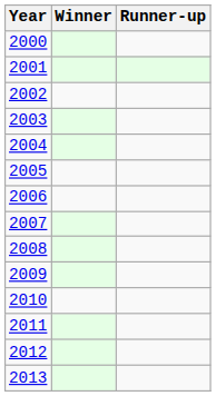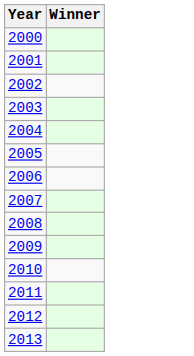 <table class="wikitable floatright" style="font-size:95%">
 <tr>
 <th>Year</th>
 <th>Winner</th>
-<th>Runner-up</th>
 </tr>
 <tr>
 <td><a href='#'>2000</a></td>
 <td style="background:#e5ffe5;"></td>
-<td></td>
 </tr>
 <tr>
 <td><a href='#'>2001</a></td>
-<td style="background:#e5ffe5;"></td>
 <td style="background:#e5ffe5;"></td>
 </tr>
 <tr>
 <td><a href='#'>2002</a></td>
 <td></td>
-<td></td>
 </tr>
 <tr>
 <td><a href='#'>2003</a></td>
 <td style="background:#e5ffe5;"></td>
-<td></td>
 </tr>
 <tr>
 <td><a href='#'>2004</a></td>
 <td style="background:#e5ffe5;"></td>
-<td></td>
 </tr>
 <tr>
 <td><a href='#'>2005</a></td>
-<td></td>
 <td></td>
 </tr>
 <tr>
 <td><a href='#'>2006</a></td>
 <td></td>
-<td></td>
 </tr>
 <tr>
 <td><a href='#'>2007</a></td>
 <td style="background:#e5ffe5;"></td>
-<td></td>
 </tr>
 <tr>
 <td><a href='#'>2008</a></td>
 <td style="background:#e5ffe5;"></td>
-<td></td>
 </tr>
 <tr>
 <td><a href='#'>2009</a></td>
 <td style="background:#e5ffe5;"></td>
-<td></td>
 </tr>
 <tr>
 <td><a href='#'>2010</a></td>
-<td></td>
 <td></td>
 </tr>
 <tr>
 <td><a href='#'>2011</a></td>
 <td style="background:#e5ffe5;"></td>
-<td></td>
 </tr>
 <tr>
 <td><a href='#'>2012</a></td>
 <td style="background:#e5ffe5;"></td>
-<td></td>
 </tr>
 <tr>
 <td><a href='#'>2013</a></td>
 <td style="background:#e5ffe5;"></td>
-<td></td>
 </tr>
 </table>
